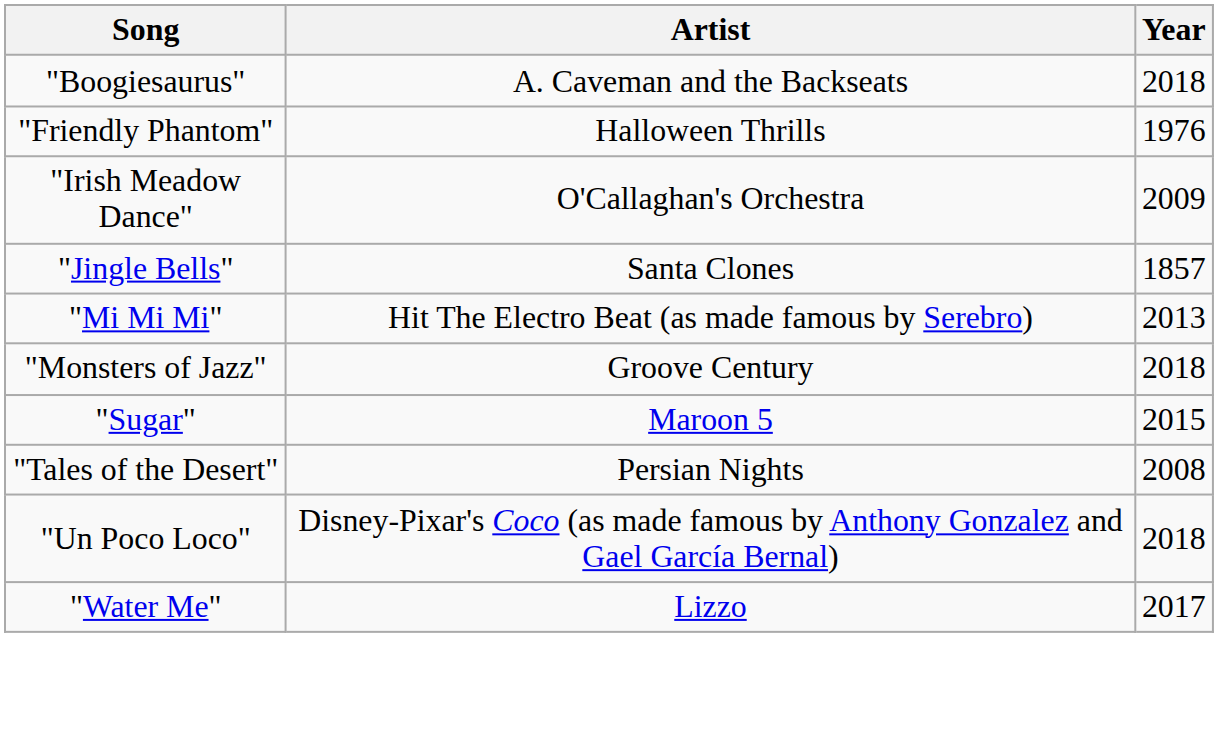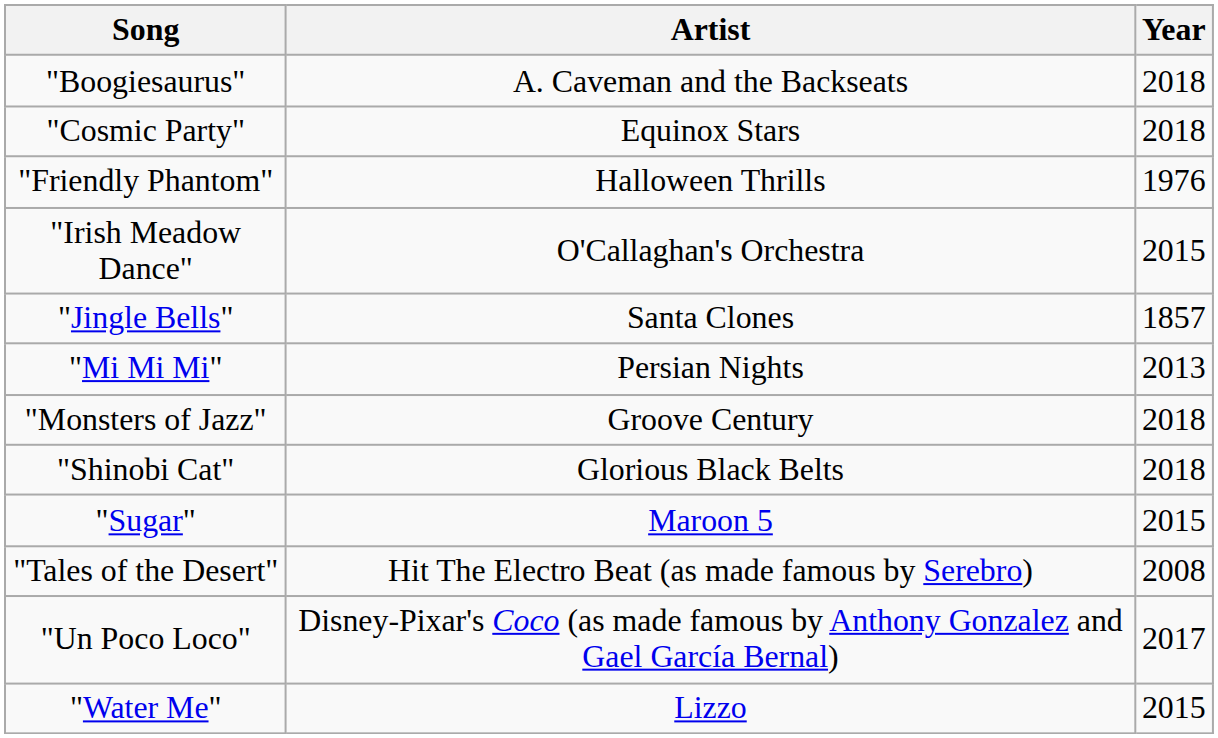 <table class="wikitable sortable" style="text-align:center;">
 <tr>
 <th scope="col">Song</th>
 <th scope="col">Artist</th>
 <th scope="col">Year</th>
 </tr>
 <tr>
 <td>"Boogiesaurus"</td>
 <td>A. Caveman and the Backseats</td>
 <td>2018</td>
 </tr>
 <tr>
+<td>"Cosmic Party"</td>
+<td>Equinox Stars</td>
+<td>2018</td>
+</tr>
+<tr>
 <td>"Friendly Phantom"</td>
 <td>Halloween Thrills</td>
 <td>1976</td>
 </tr>
 <tr>
 <td>"Irish Meadow Dance"</td>
 <td>O'Callaghan's Orchestra</td>
-<td>2009</td>
+<td>2015</td>
 </tr>
 <tr>
 <td>"<a href='#'>Jingle Bells</a>"</td>
 <td>Santa Clones</td>
 <td>1857</td>
 </tr>
 <tr>
 <td>"<a href='#'>Mi Mi Mi</a>"</td>
-<td>Hit The Electro Beat (as made famous by <a href='#'>Serebro</a>)</td>
+<td>Persian Nights</td>
 <td>2013</td>
 </tr>
 <tr>
 <td>"Monsters of Jazz"</td>
 <td>Groove Century</td>
+<td>2018</td>
+</tr>
+<tr>
+<td>"Shinobi Cat"</td>
+<td>Glorious Black Belts</td>
 <td>2018</td>
 </tr>
 <tr>
 <td>"<a href='#'>Sugar</a>"</td>
 <td><a href='#'>Maroon 5</a></td>
 <td>2015</td>
 </tr>
 <tr>
 <td>"Tales of the Desert"</td>
-<td>Persian Nights</td>
+<td>Hit The Electro Beat (as made famous by <a href='#'>Serebro</a>)</td>
 <td>2008</td>
 </tr>
 <tr>
 <td>"Un Poco Loco"</td>
 <td>Disney-Pixar's <em><a href='#'>Coco</a></em> (as made famous by <a href='#'>Anthony Gonzalez</a> and <a href='#'>Gael García Bernal</a>)</td>
-<td>2018</td>
+<td>2017</td>
 </tr>
 <tr>
 <td>"<a href='#'>Water Me</a>"</td>
 <td><a href='#'>Lizzo</a></td>
-<td>2017</td>
+<td>2015</td>
 </tr>
 </table>
